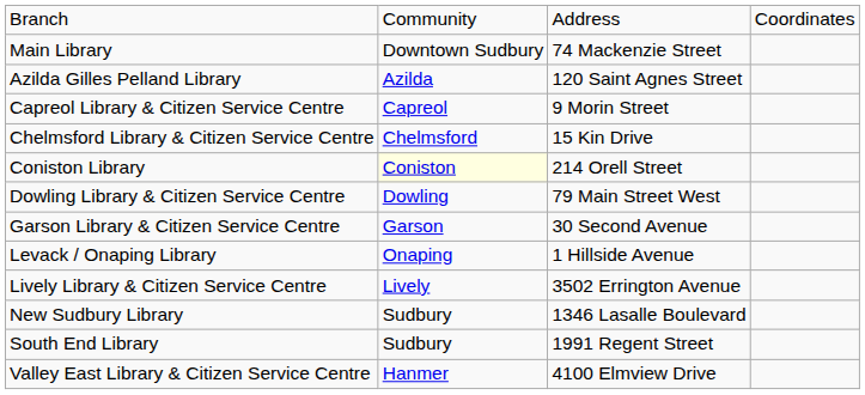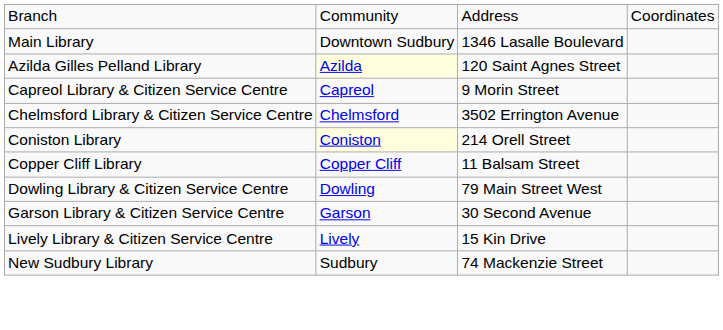 <table class="wikitable">
 <tr>
 <td>Branch</td>
 <td>Community</td>
 <td>Address</td>
 <td>Coordinates</td>
 </tr>
 <tr>
 <td>Main Library</td>
 <td>Downtown Sudbury</td>
-<td>74 Mackenzie Street</td>
+<td>1346 Lasalle Boulevard</td>
 <td></td>
 </tr>
 <tr>
 <td>Azilda Gilles Pelland Library</td>
-<td><a href='#'>Azilda</a></td>
+<td style="background: lightyellow;"><a href='#'>Azilda</a></td>
 <td>120 Saint Agnes Street</td>
 <td></td>
 </tr>
 <tr>
 <td>Capreol Library & Citizen Service Centre</td>
 <td><a href='#'>Capreol</a></td>
 <td>9 Morin Street</td>
 <td></td>
 </tr>
 <tr>
 <td>Chelmsford Library & Citizen Service Centre</td>
 <td><a href='#'>Chelmsford</a></td>
-<td>15 Kin Drive</td>
+<td>3502 Errington Avenue</td>
 <td></td>
 </tr>
 <tr>
 <td>Coniston Library</td>
 <td style="background: lightyellow;"><a href='#'>Coniston</a></td>
 <td>214 Orell Street</td>
+<td></td>
+</tr>
+<tr>
+<td>Copper Cliff Library</td>
+<td><a href='#'>Copper Cliff</a></td>
+<td>11 Balsam Street</td>
 <td></td>
 </tr>
 <tr>
 <td>Dowling Library & Citizen Service Centre</td>
 <td><a href='#'>Dowling</a></td>
 <td>79 Main Street West</td>
 <td></td>
 </tr>
 <tr>
 <td>Garson Library & Citizen Service Centre</td>
 <td><a href='#'>Garson</a></td>
 <td>30 Second Avenue</td>
 <td></td>
 </tr>
 <tr>
-<td>Levack / Onaping Library</td>
-<td><a href='#'>Onaping</a></td>
-<td>1 Hillside Avenue</td>
-<td></td>
-</tr>
-<tr>
 <td>Lively Library & Citizen Service Centre</td>
 <td><a href='#'>Lively</a></td>
-<td>3502 Errington Avenue</td>
+<td>15 Kin Drive</td>
 <td></td>
 </tr>
 <tr>
 <td>New Sudbury Library</td>
 <td>Sudbury</td>
-<td>1346 Lasalle Boulevard</td>
-<td></td>
-</tr>
-<tr>
-<td>South End Library</td>
-<td>Sudbury</td>
-<td>1991 Regent Street</td>
-<td></td>
-</tr>
-<tr>
-<td>Valley East Library & Citizen Service Centre</td>
-<td><a href='#'>Hanmer</a></td>
-<td>4100 Elmview Drive</td>
+<td>74 Mackenzie Street</td>
 <td></td>
 </tr>
 </table>
